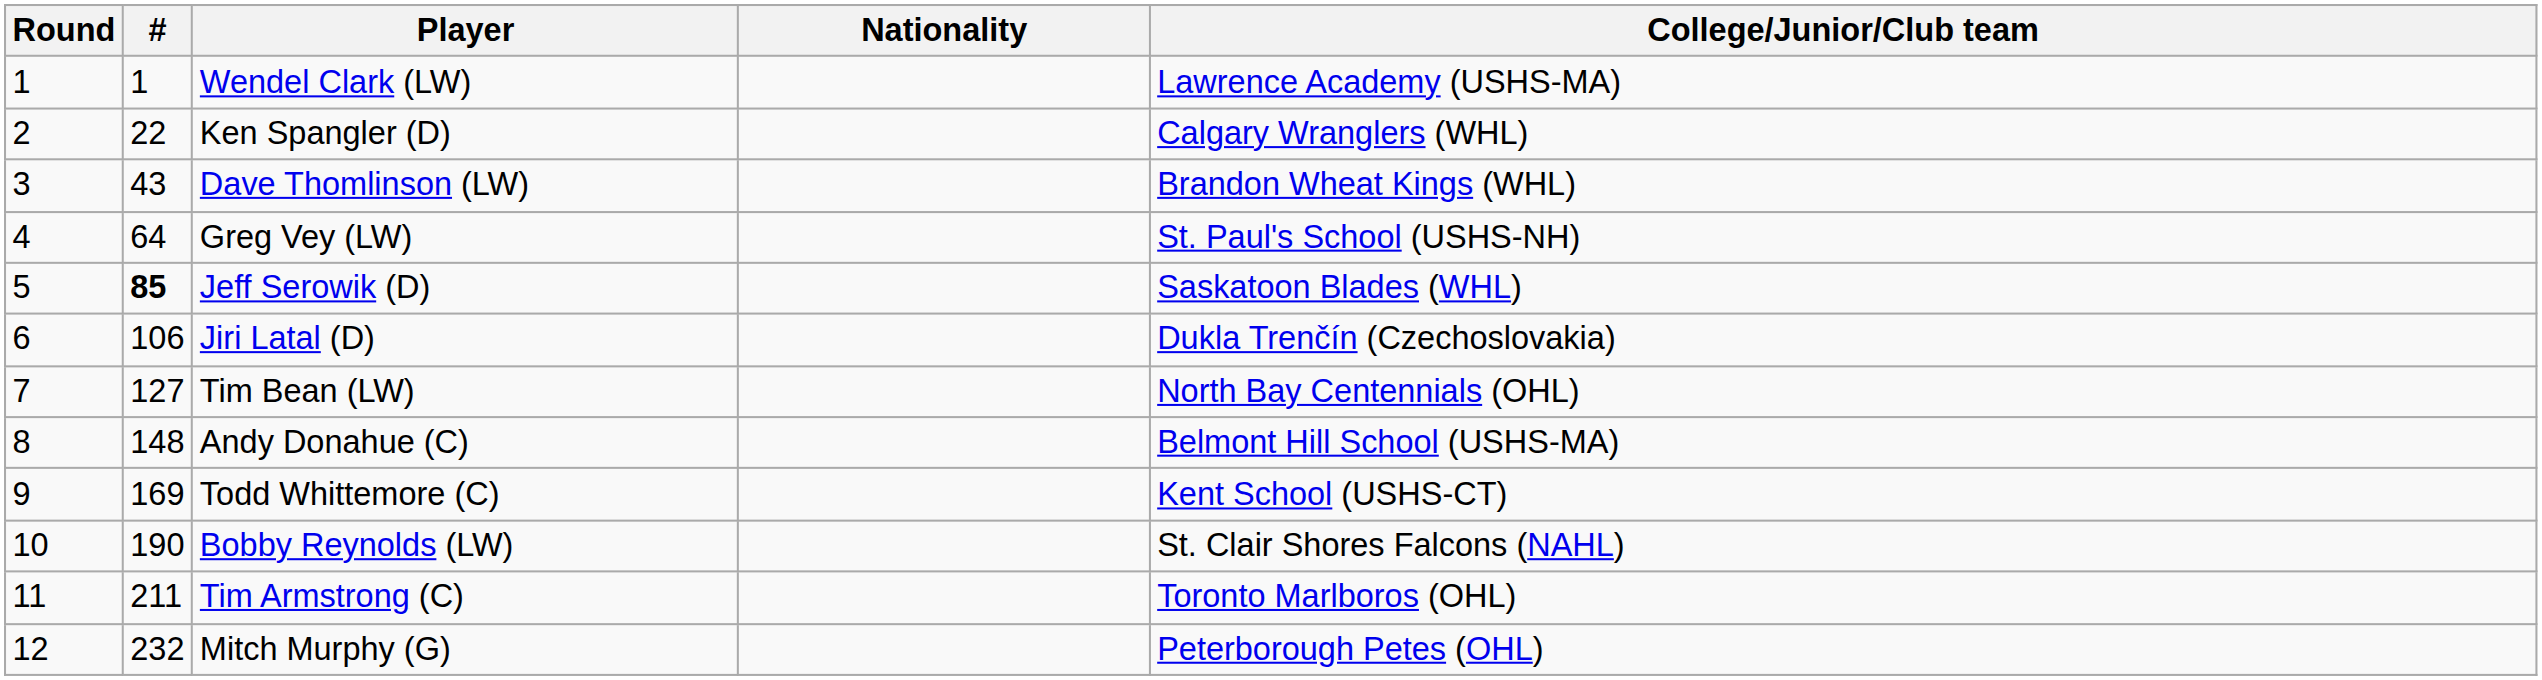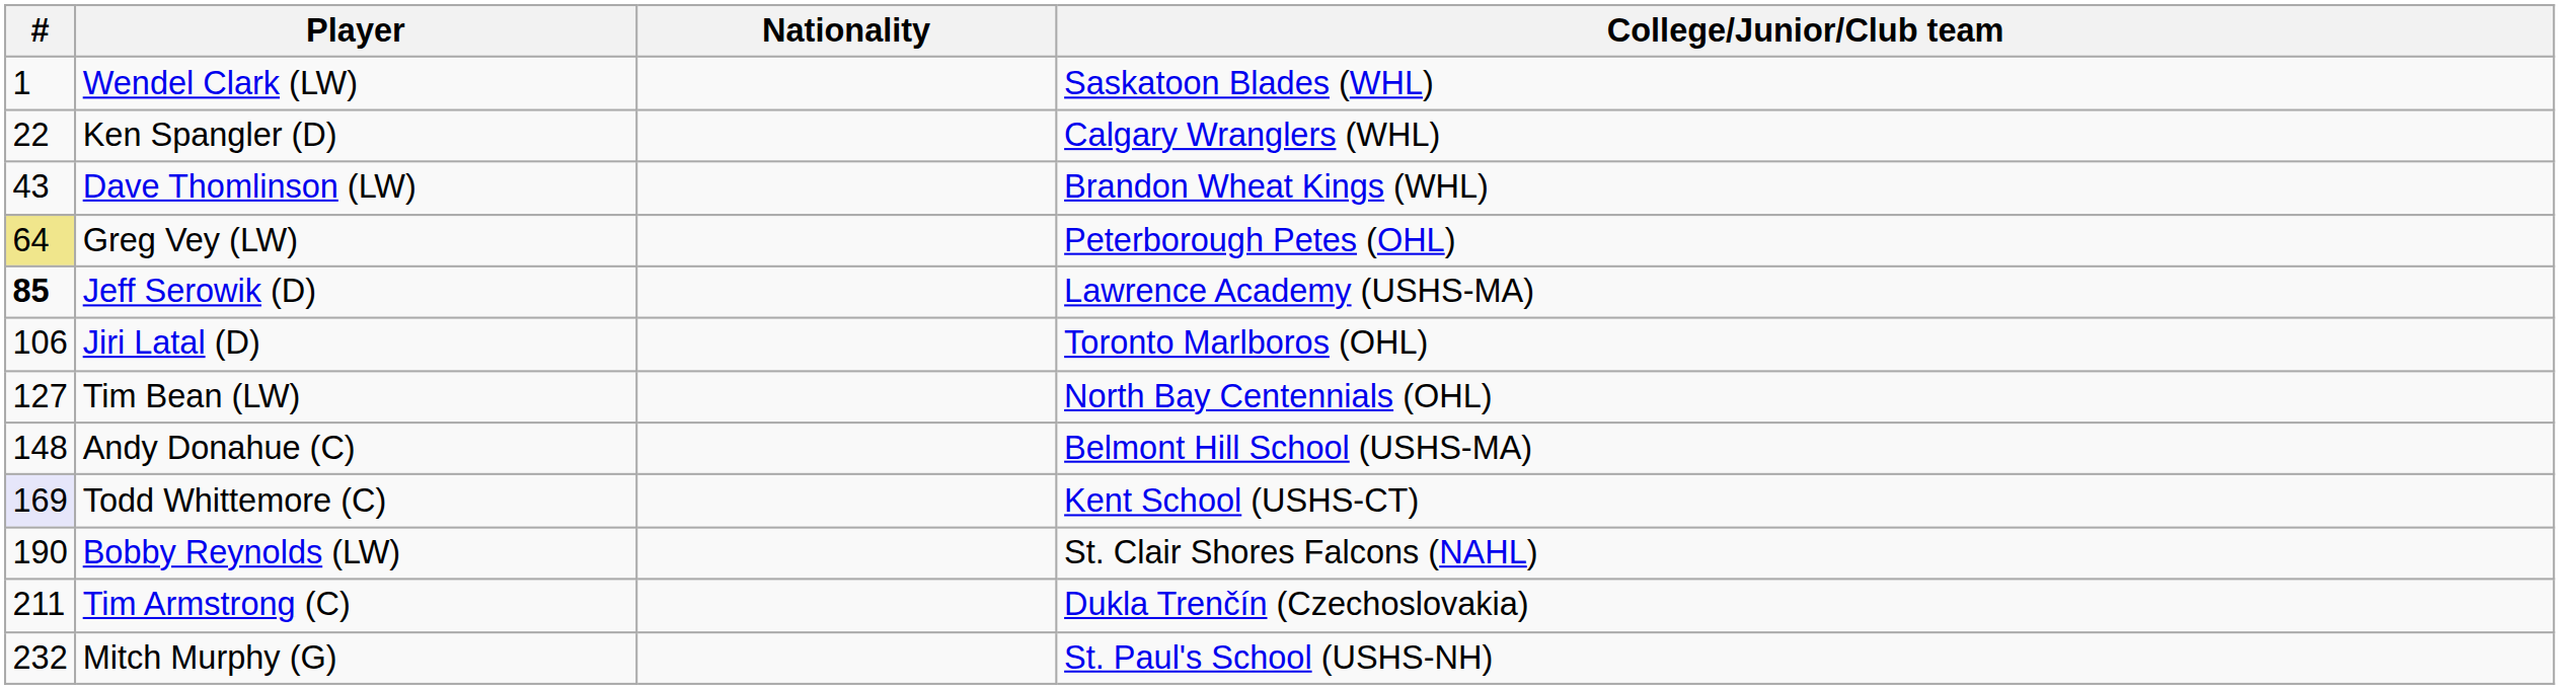 <table class="wikitable">
 <tr>
-<th bgcolor="#DDDDFF" width="2.75%">Round</th>
 <th bgcolor="#DDDDFF" width="2.75%">#</th>
 <th bgcolor="#DDDDFF" width="22.0%">Player</th>
 <th bgcolor="#DDDDFF" width="16.5%">Nationality</th>
 <th bgcolor="#DDDDFF" width="100.0%">College/Junior/Club team</th>
 </tr>
 <tr>
 <td>1</td>
-<td>1</td>
 <td><a href='#'>Wendel Clark</a> (LW)</td>
 <td></td>
-<td><a href='#'>Lawrence Academy</a> (USHS-MA)</td>
+<td><a href='#'>Saskatoon Blades</a> (<a href='#'>WHL</a>)</td>
 </tr>
 <tr>
-<td>2</td>
 <td>22</td>
 <td>Ken Spangler (D)</td>
 <td></td>
 <td><a href='#'>Calgary Wranglers</a> (WHL)</td>
 </tr>
 <tr>
-<td>3</td>
 <td>43</td>
 <td><a href='#'>Dave Thomlinson</a> (LW)</td>
 <td></td>
 <td><a href='#'>Brandon Wheat Kings</a> (WHL)</td>
 </tr>
 <tr>
-<td>4</td>
-<td>64</td>
+<td style="background: khaki;">64</td>
 <td>Greg Vey (LW)</td>
 <td></td>
-<td><a href='#'>St. Paul's School</a> (USHS-NH)</td>
+<td><a href='#'>Peterborough Petes</a> (<a href='#'>OHL</a>)</td>
 </tr>
 <tr>
-<td>5</td>
 <td><strong>85</strong></td>
 <td><a href='#'>Jeff Serowik</a> (D)</td>
 <td></td>
-<td><a href='#'>Saskatoon Blades</a> (<a href='#'>WHL</a>)</td>
+<td><a href='#'>Lawrence Academy</a> (USHS-MA)</td>
 </tr>
 <tr>
-<td>6</td>
 <td>106</td>
 <td><a href='#'>Jiri Latal</a> (D)</td>
 <td></td>
-<td><a href='#'>Dukla Trenčín</a> (Czechoslovakia)</td>
+<td><a href='#'>Toronto Marlboros</a> (OHL)</td>
 </tr>
 <tr>
-<td>7</td>
 <td>127</td>
 <td>Tim Bean (LW)</td>
 <td></td>
 <td><a href='#'>North Bay Centennials</a> (OHL)</td>
 </tr>
 <tr>
-<td>8</td>
 <td>148</td>
 <td>Andy Donahue (C)</td>
 <td></td>
 <td><a href='#'>Belmont Hill School</a> (USHS-MA)</td>
 </tr>
 <tr>
-<td>9</td>
-<td>169</td>
+<td style="background: lavender;">169</td>
 <td>Todd Whittemore (C)</td>
 <td></td>
 <td><a href='#'>Kent School</a> (USHS-CT)</td>
 </tr>
 <tr>
-<td>10</td>
 <td>190</td>
 <td><a href='#'>Bobby Reynolds</a> (LW)</td>
 <td></td>
 <td>St. Clair Shores Falcons (<a href='#'>NAHL</a>)</td>
 </tr>
 <tr>
-<td>11</td>
 <td>211</td>
 <td><a href='#'>Tim Armstrong</a> (C)</td>
 <td></td>
-<td><a href='#'>Toronto Marlboros</a> (OHL)</td>
+<td><a href='#'>Dukla Trenčín</a> (Czechoslovakia)</td>
 </tr>
 <tr>
-<td>12</td>
 <td>232</td>
 <td>Mitch Murphy (G)</td>
 <td></td>
-<td><a href='#'>Peterborough Petes</a> (<a href='#'>OHL</a>)</td>
+<td><a href='#'>St. Paul's School</a> (USHS-NH)</td>
 </tr>
 </table>
